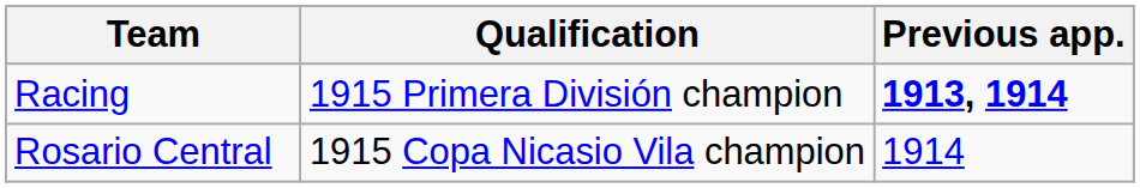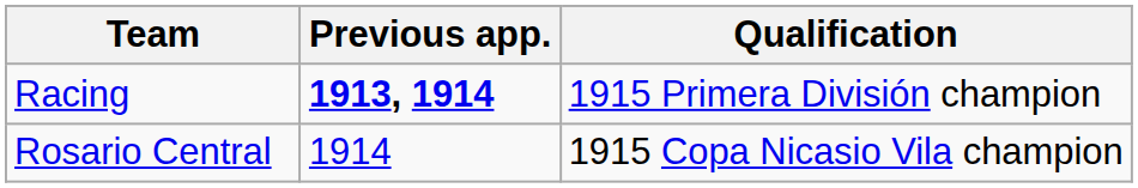 <table class="wikitable">
 <tr>
 <th width= 120px>Team</th>
+<th width= px>Previous app.</th>
 <th width= px>Qualification</th>
-<th width= px>Previous app.</th>
 </tr>
 <tr>
 <td><a href='#'>Racing</a></td>
+<td><strong><a href='#'>1913</a>, <a href='#'>1914</a></strong></td>
 <td><a href='#'>1915 Primera División</a> champion</td>
-<td><strong><a href='#'>1913</a>, <a href='#'>1914</a></strong></td>
 </tr>
 <tr>
 <td><a href='#'>Rosario Central</a></td>
+<td><a href='#'>1914</a></td>
 <td>1915 <a href='#'>Copa Nicasio Vila</a> champion</td>
-<td><a href='#'>1914</a></td>
 </tr>
 </table>
